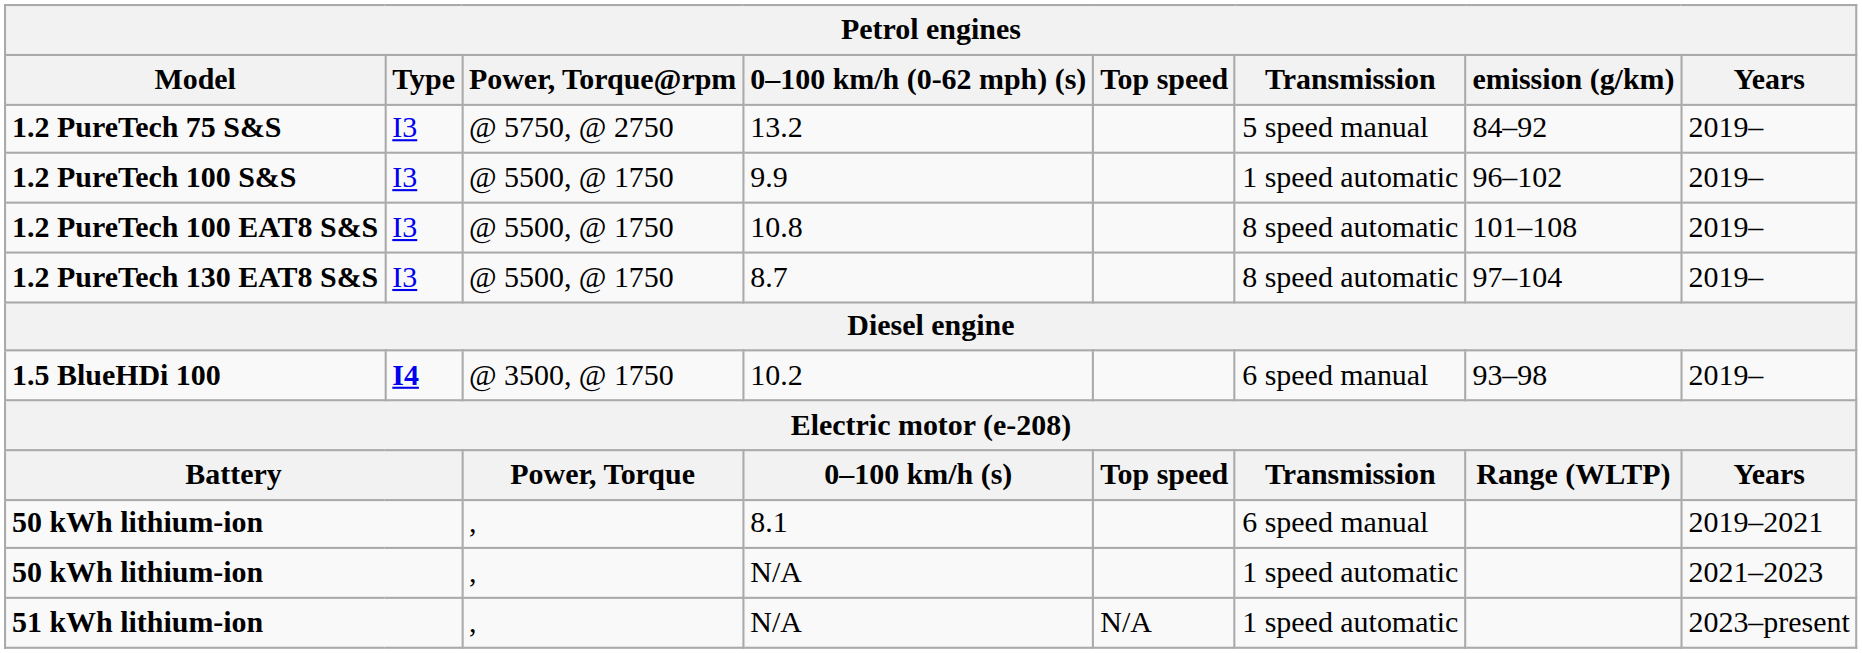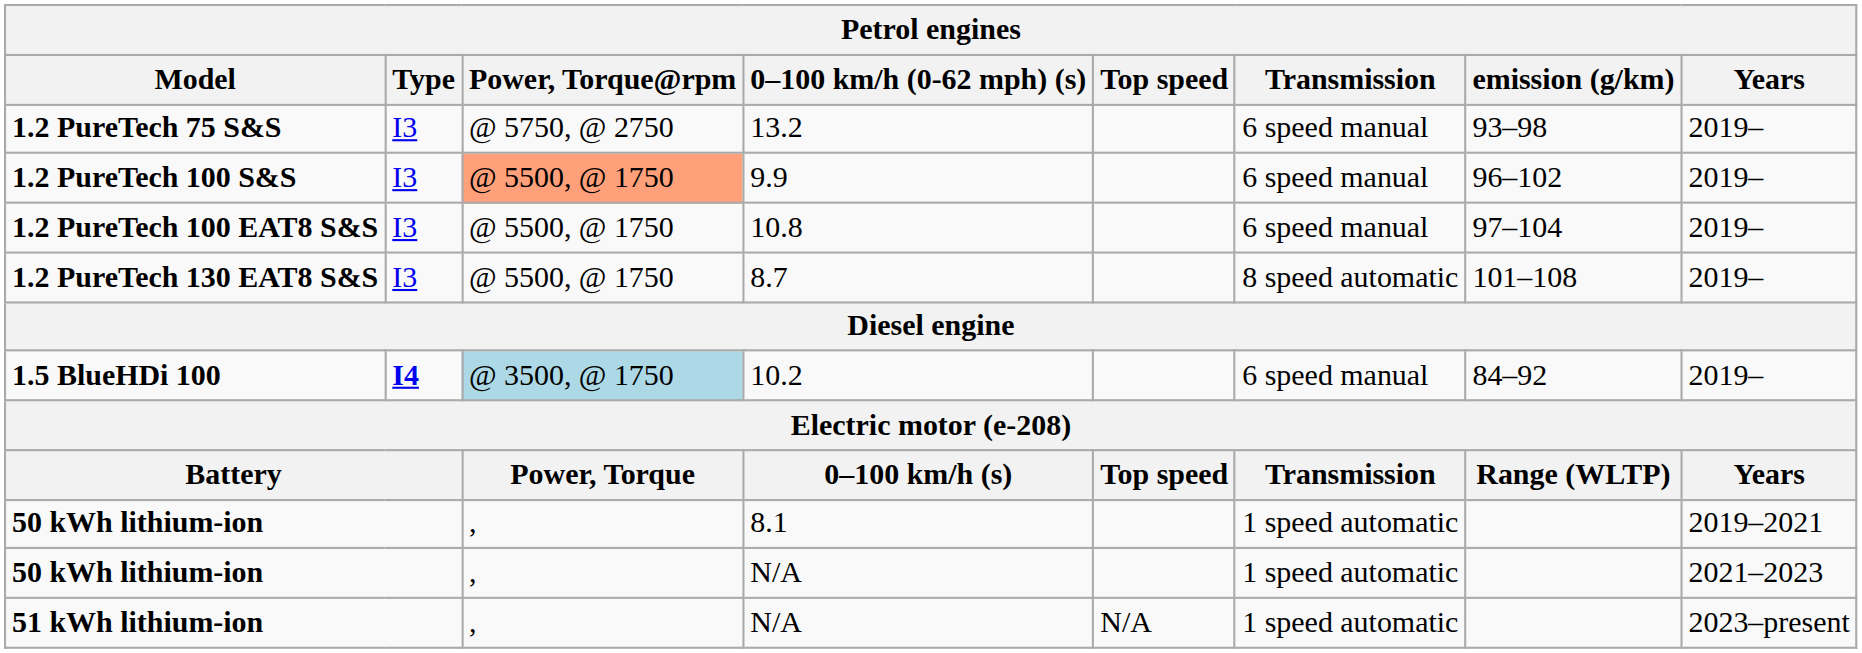 <table class="wikitable collapsible" style="font-size:90%;">
 <tr>
 <th colspan="8">Petrol engines</th>
 </tr>
 <tr>
 <th>Model</th>
 <th>Type</th>
 <th>Power, Torque@rpm</th>
 <th>0–100 km/h (0-62 mph) (s)</th>
 <th>Top speed</th>
 <th>Transmission</th>
 <th> emission (g/km)</th>
 <th>Years</th>
 </tr>
 <tr>
 <td><strong>1.2 PureTech 75 S&S</strong></td>
 <td> <a href='#'>I3</a></td>
 <td> @ 5750,  @ 2750</td>
 <td>13.2</td>
 <td></td>
-<td>5 speed manual</td>
-<td>84–92</td>
+<td>6 speed manual</td>
+<td>93–98</td>
 <td>2019–</td>
 </tr>
 <tr>
 <td><strong>1.2 PureTech 100 S&S</strong></td>
 <td> <a href='#'>I3</a></td>
-<td> @ 5500,  @ 1750</td>
+<td style="background: lightsalmon;"> @ 5500,  @ 1750</td>
 <td>9.9</td>
 <td></td>
-<td>1 speed automatic</td>
+<td>6 speed manual</td>
 <td>96–102</td>
 <td>2019–</td>
 </tr>
 <tr>
 <td><strong>1.2 PureTech 100 EAT8 S&S</strong></td>
 <td> <a href='#'>I3</a></td>
 <td> @ 5500,  @ 1750</td>
 <td>10.8</td>
 <td></td>
-<td>8 speed automatic</td>
-<td>101–108</td>
+<td>6 speed manual</td>
+<td>97–104</td>
 <td>2019–</td>
 </tr>
 <tr>
 <td><strong>1.2 PureTech 130 EAT8 S&S</strong></td>
 <td> <a href='#'>I3</a></td>
 <td> @ 5500,  @ 1750</td>
 <td>8.7</td>
 <td></td>
 <td>8 speed automatic</td>
-<td>97–104</td>
+<td>101–108</td>
 <td>2019–</td>
 </tr>
 <tr>
 <th colspan="8">Diesel engine</th>
 </tr>
 <tr>
 <td><strong>1.5 BlueHDi 100</strong></td>
 <td><strong> <a href='#'>I4</a></strong></td>
-<td> @ 3500,  @ 1750</td>
+<td style="background: lightblue;"> @ 3500,  @ 1750</td>
 <td>10.2</td>
 <td></td>
 <td>6 speed manual</td>
-<td>93–98</td>
+<td>84–92</td>
 <td>2019–</td>
 </tr>
 <tr>
 <th colspan="8">Electric motor (e-208)</th>
 </tr>
 <tr>
 <th colspan="2">Battery</th>
 <th>Power, Torque</th>
 <th>0–100 km/h (s)</th>
 <th>Top speed</th>
 <th>Transmission</th>
 <th>Range (WLTP)</th>
 <th>Years</th>
 </tr>
 <tr>
 <td colspan="2"><strong>50 kWh lithium-ion</strong></td>
 <td>,<br></td>
 <td>8.1</td>
 <td></td>
-<td>6 speed manual</td>
+<td>1 speed automatic</td>
 <td></td>
 <td>2019–2021</td>
 </tr>
 <tr>
 <td colspan="2"><strong>50 kWh lithium-ion</strong></td>
 <td>,<br></td>
 <td>N/A</td>
 <td></td>
 <td>1 speed automatic</td>
 <td></td>
 <td>2021–2023</td>
 </tr>
 <tr>
 <td colspan="2"><strong>51 kWh lithium-ion</strong></td>
 <td>,<br></td>
 <td>N/A</td>
 <td>N/A</td>
 <td>1 speed automatic</td>
 <td></td>
 <td>2023–present</td>
 </tr>
 </table>
